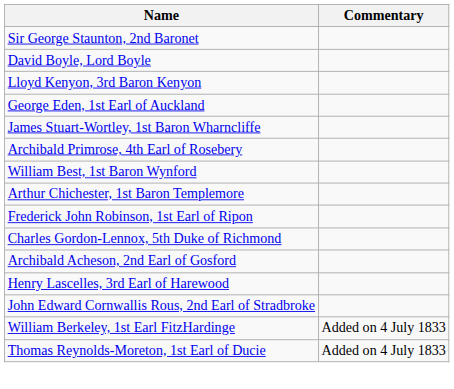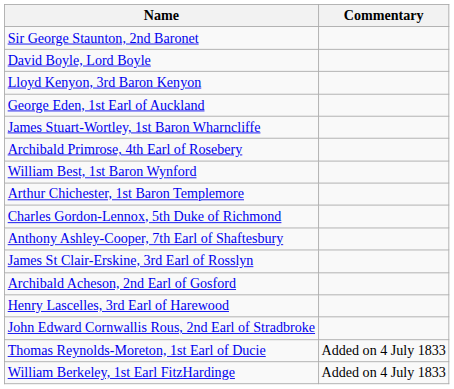 <table class="wikitable">
 <tr>
 <th>Name</th>
 <th>Commentary</th>
 </tr>
 <tr>
 <td><a href='#'>Sir George Staunton, 2nd Baronet</a></td>
 <td></td>
 </tr>
 <tr>
 <td><a href='#'>David Boyle, Lord Boyle</a></td>
 <td></td>
 </tr>
 <tr>
 <td><a href='#'>Lloyd Kenyon, 3rd Baron Kenyon</a></td>
 <td></td>
 </tr>
 <tr>
 <td><a href='#'>George Eden, 1st Earl of Auckland</a></td>
 <td></td>
 </tr>
 <tr>
 <td><a href='#'>James Stuart-Wortley, 1st Baron Wharncliffe</a></td>
 <td></td>
 </tr>
 <tr>
 <td><a href='#'>Archibald Primrose, 4th Earl of Rosebery</a></td>
 <td></td>
 </tr>
 <tr>
 <td><a href='#'>William Best, 1st Baron Wynford</a></td>
 <td></td>
 </tr>
 <tr>
 <td><a href='#'>Arthur Chichester, 1st Baron Templemore</a></td>
 <td></td>
 </tr>
 <tr>
-<td><a href='#'>Frederick John Robinson, 1st Earl of Ripon</a></td>
+<td><a href='#'>Charles Gordon-Lennox, 5th Duke of Richmond</a></td>
 <td></td>
 </tr>
 <tr>
-<td><a href='#'>Charles Gordon-Lennox, 5th Duke of Richmond</a></td>
+<td><a href='#'>Anthony Ashley-Cooper, 7th Earl of Shaftesbury</a></td>
+<td></td>
+</tr>
+<tr>
+<td><a href='#'>James St Clair-Erskine, 3rd Earl of Rosslyn</a></td>
 <td></td>
 </tr>
 <tr>
 <td><a href='#'>Archibald Acheson, 2nd Earl of Gosford</a></td>
 <td></td>
 </tr>
 <tr>
 <td><a href='#'>Henry Lascelles, 3rd Earl of Harewood</a></td>
 <td></td>
 </tr>
 <tr>
 <td><a href='#'>John Edward Cornwallis Rous, 2nd Earl of Stradbroke</a></td>
 <td></td>
 </tr>
 <tr>
+<td><a href='#'>Thomas Reynolds-Moreton, 1st Earl of Ducie</a></td>
+<td>Added on 4 July 1833</td>
+</tr>
+<tr>
 <td><a href='#'>William Berkeley, 1st Earl FitzHardinge</a></td>
 <td>Added on 4 July 1833</td>
 </tr>
-<tr>
-<td><a href='#'>Thomas Reynolds-Moreton, 1st Earl of Ducie</a></td>
-<td>Added on 4 July 1833</td>
-</tr>
 </table>
